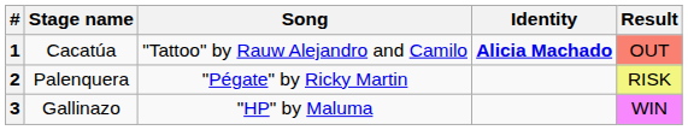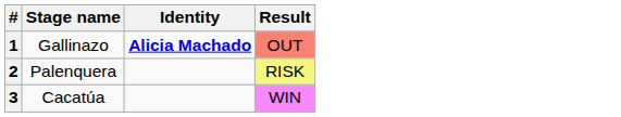 <table class="wikitable plainrowheaders" style="text-align: center">
 <tr>
 <th>#</th>
 <th>Stage name</th>
-<th>Song</th>
 <th>Identity</th>
 <th>Result</th>
 </tr>
 <tr>
 <th>1</th>
-<td>Cacatúa</td>
-<td>"Tattoo" by <a href='#'>Rauw Alejandro</a> and <a href='#'>Camilo</a></td>
+<td>Gallinazo</td>
 <td><strong><a href='#'>Alicia Machado</a></strong></td>
 <td bgcolor=salmon>OUT</td>
 </tr>
 <tr>
 <th>2</th>
 <td>Palenquera</td>
-<td>"<a href='#'>Pégate</a>" by <a href='#'>Ricky Martin</a></td>
 <td></td>
 <td bgcolor=#F3F781>RISK</td>
 </tr>
 <tr>
 <th>3</th>
-<td>Gallinazo</td>
-<td>"<a href='#'>HP</a>" by <a href='#'>Maluma</a></td>
+<td>Cacatúa</td>
 <td></td>
 <td bgcolor=#F888FD>WIN</td>
 </tr>
 </table>
